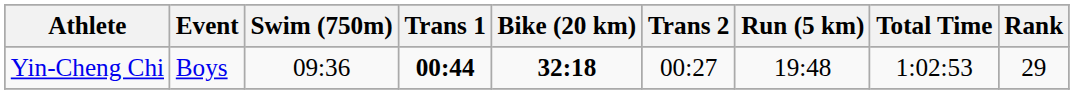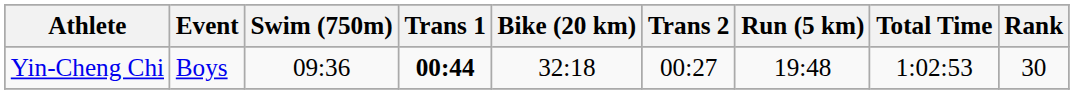 <table class="wikitable" style="font-size:90%;">
 <tr>
 <th>Athlete</th>
 <th>Event</th>
 <th>Swim (750m)</th>
 <th>Trans 1</th>
 <th>Bike (20 km)</th>
 <th>Trans 2</th>
 <th>Run (5 km)</th>
 <th>Total Time</th>
 <th>Rank</th>
 </tr>
 <tr align=center>
 <td align=left><a href='#'>Yin-Cheng Chi</a></td>
 <td align=left><a href='#'>Boys</a></td>
 <td>09:36</td>
 <td><strong>00:44</strong></td>
-<td><strong>32:18</strong></td>
+<td>32:18</td>
 <td>00:27</td>
 <td>19:48</td>
 <td>1:02:53</td>
-<td>29</td>
+<td>30</td>
 </tr>
 </table>
